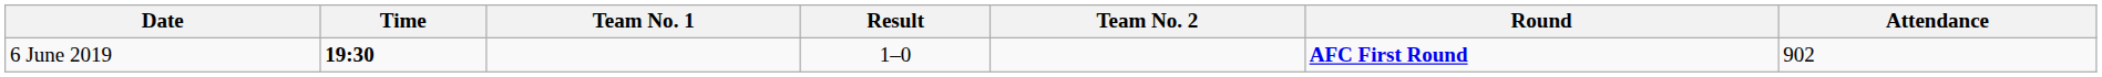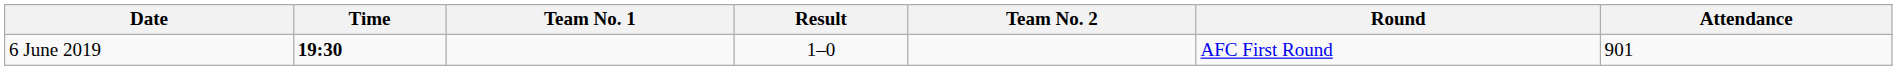 <table class="wikitable" style="text-align:left; width:80%;">
 <tr>
 <th>Date</th>
 <th>Time</th>
 <th>Team No. 1</th>
 <th>Result</th>
 <th>Team No. 2</th>
 <th>Round</th>
 <th>Attendance</th>
 </tr>
 <tr>
 <td>6 June 2019</td>
 <td><strong>19:30</strong></td>
 <td></td>
 <td style="text-align:center;">1–0</td>
 <td></td>
-<td><strong><a href='#'>AFC First Round</a></strong></td>
-<td>902</td>
+<td><a href='#'>AFC First Round</a></td>
+<td>901</td>
 </tr>
 </table>
